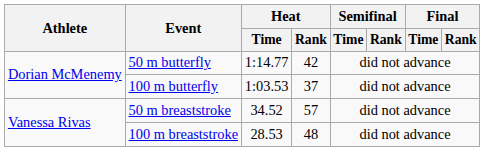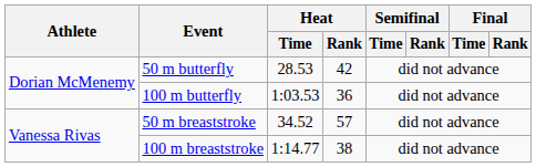 <table class=wikitable style="font-size:90%">
 <tr>
 <th rowspan="2">Athlete</th>
 <th rowspan="2">Event</th>
 <th colspan="2">Heat</th>
 <th colspan="2">Semifinal</th>
 <th colspan="2">Final</th>
 </tr>
 <tr style="font-size:95%">
 <th>Time</th>
 <th>Rank</th>
 <th>Time</th>
 <th>Rank</th>
 <th>Time</th>
 <th>Rank</th>
 </tr>
 <tr align=center>
 <td align=left rowspan=2><a href='#'>Dorian McMenemy</a></td>
 <td align=left><a href='#'>50 m butterfly</a></td>
-<td>1:14.77</td>
+<td>28.53</td>
 <td>42</td>
 <td colspan=4>did not advance</td>
 </tr>
 <tr align=center>
 <td align=left><a href='#'>100 m butterfly</a></td>
 <td>1:03.53</td>
-<td>37</td>
+<td>36</td>
 <td colspan=4>did not advance</td>
 </tr>
 <tr align=center>
 <td align=left rowspan=2><a href='#'>Vanessa Rivas</a></td>
 <td align=left><a href='#'>50 m breaststroke</a></td>
 <td>34.52</td>
 <td>57</td>
 <td colspan=4>did not advance</td>
 </tr>
 <tr align=center>
 <td align=left><a href='#'>100 m breaststroke</a></td>
-<td>28.53</td>
-<td>48</td>
+<td>1:14.77</td>
+<td>38</td>
 <td colspan=4>did not advance</td>
 </tr>
 </table>
